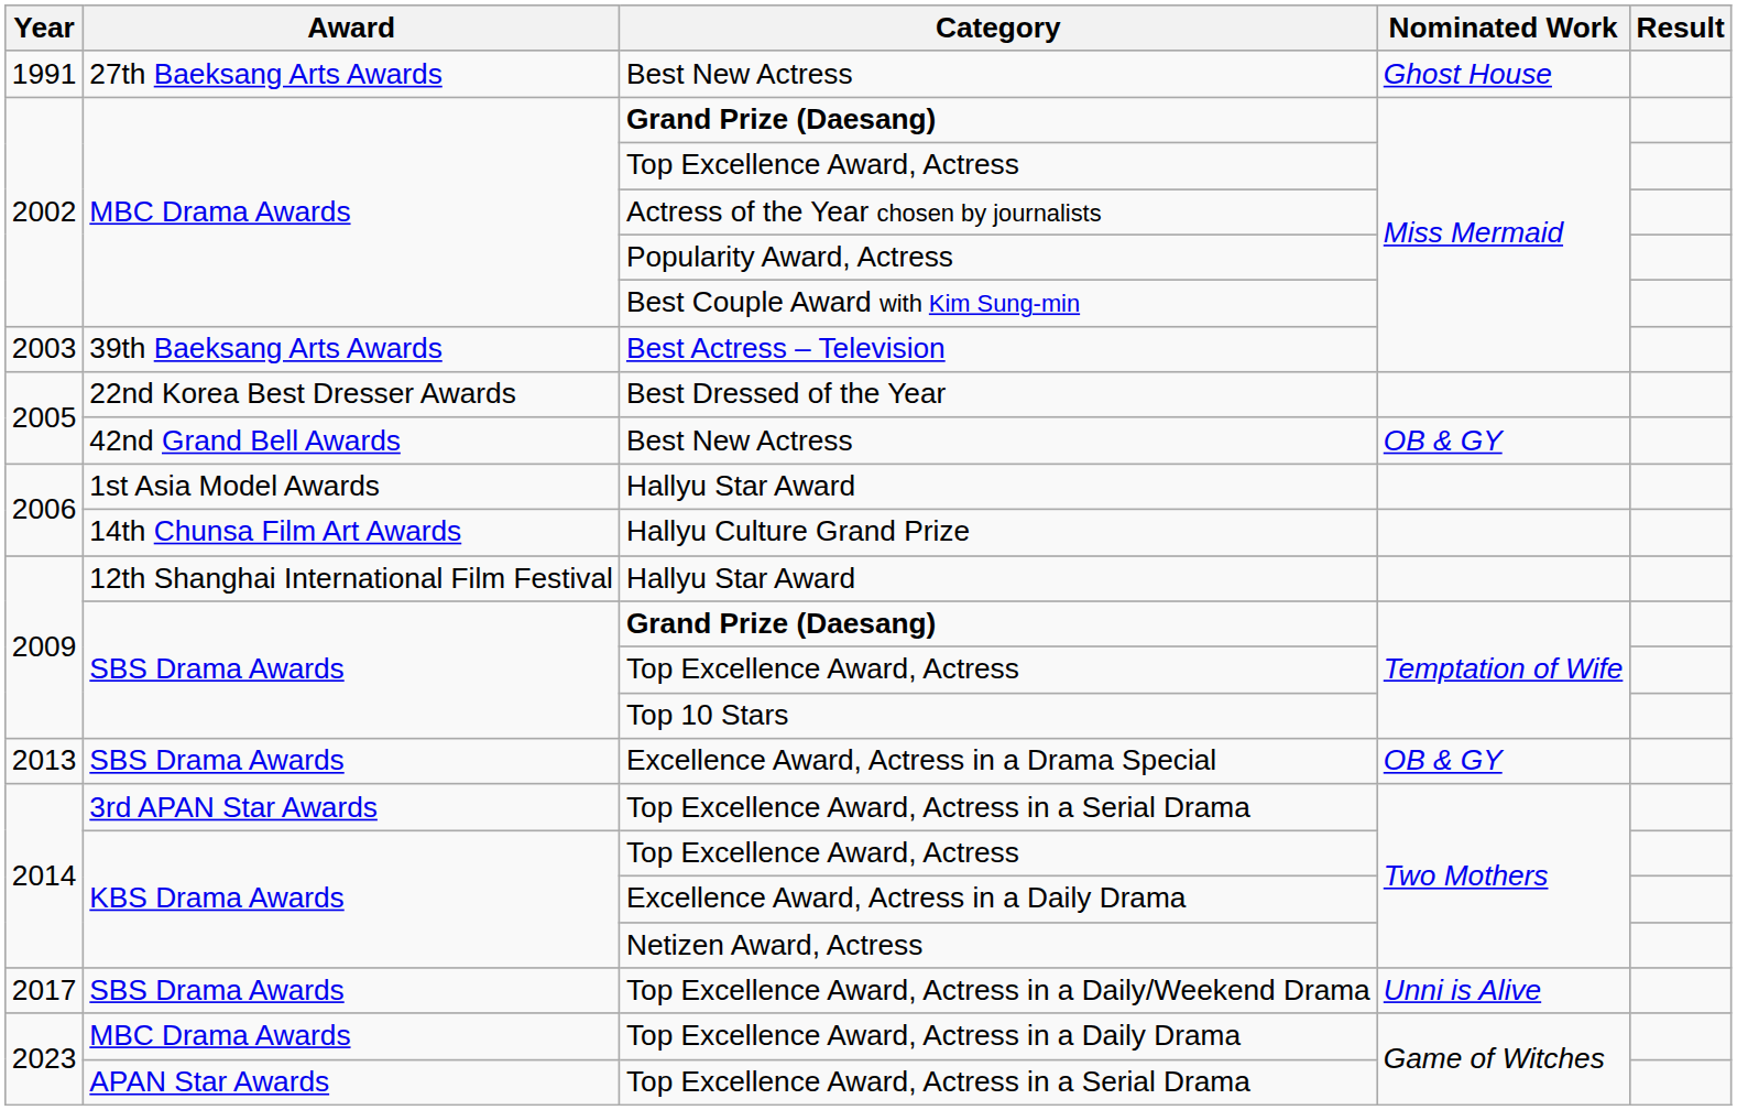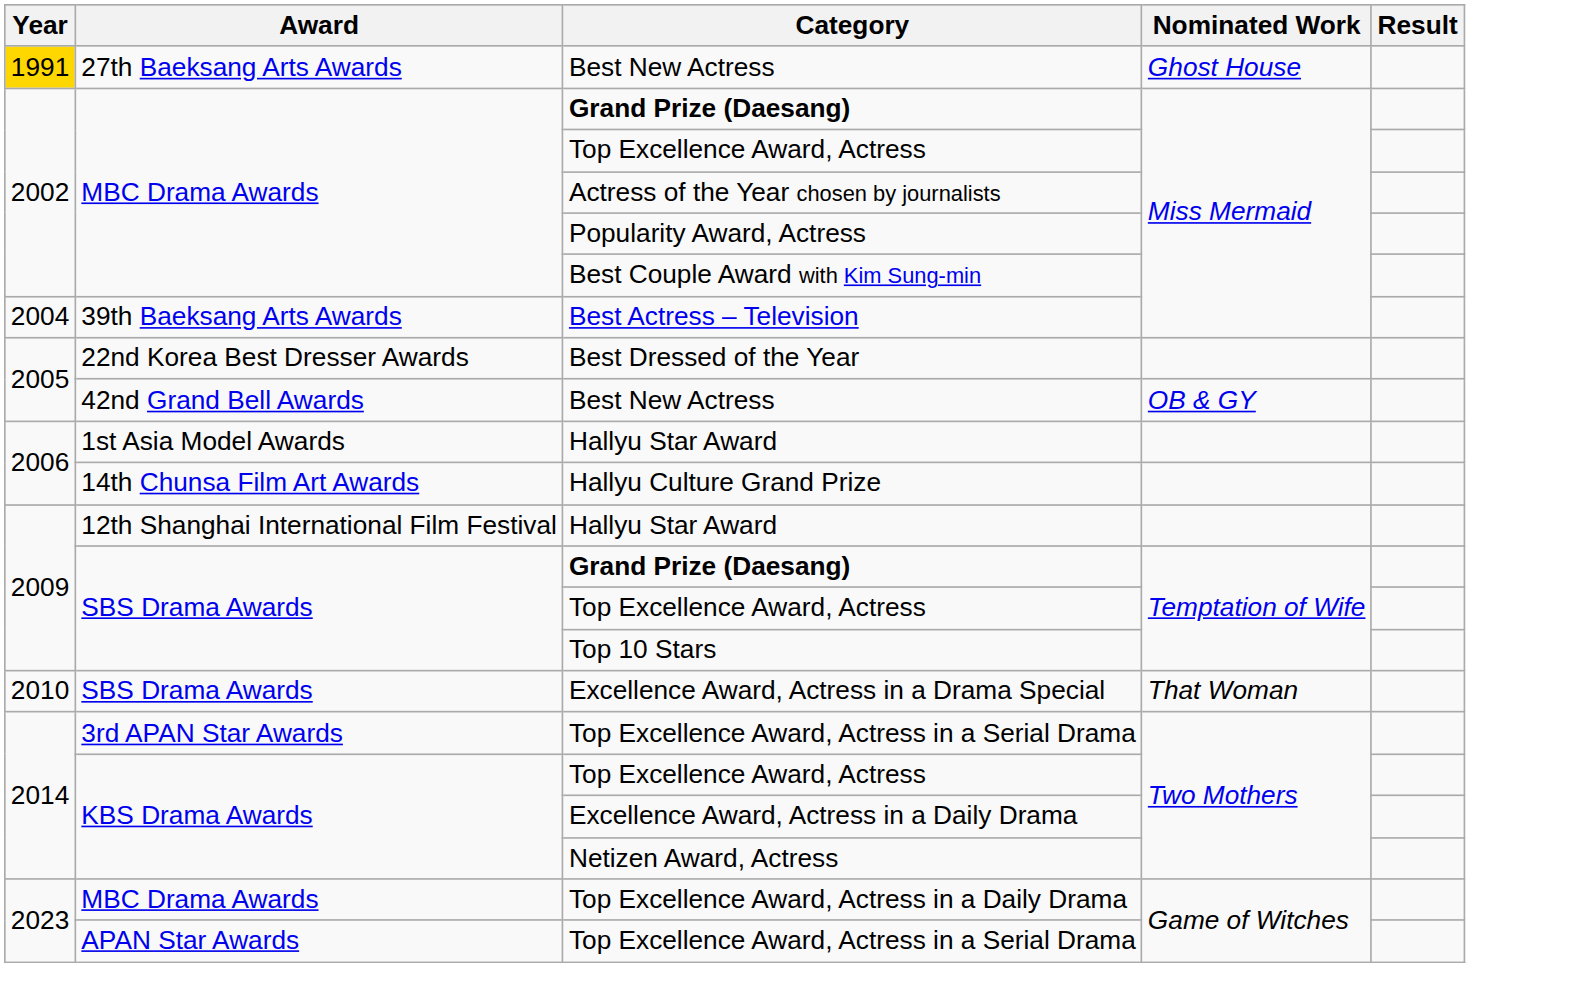 <table class="wikitable">
 <tr>
 <th>Year</th>
 <th>Award</th>
 <th>Category</th>
 <th>Nominated Work</th>
 <th>Result</th>
 </tr>
 <tr>
-<td>1991</td>
+<td style="background: gold;">1991</td>
 <td>27th <a href='#'>Baeksang Arts Awards</a></td>
 <td>Best New Actress</td>
 <td><em><a href='#'>Ghost House</a></em></td>
 <td></td>
 </tr>
 <tr>
 <td rowspan=5>2002</td>
 <td rowspan=5><a href='#'>MBC Drama Awards</a></td>
 <td><strong>Grand Prize (Daesang)</strong></td>
 <td rowspan=6><em><a href='#'>Miss Mermaid</a></em></td>
 <td></td>
 </tr>
 <tr>
 <td>Top Excellence Award, Actress</td>
 <td></td>
 </tr>
 <tr>
 <td>Actress of the Year <small>chosen by journalists</small></td>
 <td></td>
 </tr>
 <tr>
 <td>Popularity Award, Actress</td>
 <td></td>
 </tr>
 <tr>
 <td>Best Couple Award <small>with <a href='#'>Kim Sung-min</a></small></td>
 <td></td>
 </tr>
 <tr>
-<td>2003</td>
+<td>2004</td>
 <td>39th <a href='#'>Baeksang Arts Awards</a></td>
 <td><a href='#'>Best Actress – Television</a></td>
 <td></td>
 </tr>
 <tr>
 <td rowspan=2>2005</td>
 <td>22nd Korea Best Dresser Awards</td>
 <td>Best Dressed of the Year</td>
 <td></td>
 <td></td>
 </tr>
 <tr>
 <td>42nd <a href='#'>Grand Bell Awards</a></td>
 <td>Best New Actress</td>
 <td><em><a href='#'>OB & GY</a></em></td>
 <td></td>
 </tr>
 <tr>
 <td rowspan=2>2006</td>
 <td>1st Asia Model Awards</td>
 <td>Hallyu Star Award</td>
 <td></td>
 <td></td>
 </tr>
 <tr>
 <td>14th <a href='#'>Chunsa Film Art Awards</a></td>
 <td>Hallyu Culture Grand Prize</td>
 <td></td>
 <td></td>
 </tr>
 <tr>
 <td rowspan=4>2009</td>
 <td>12th Shanghai International Film Festival</td>
 <td>Hallyu Star Award</td>
 <td></td>
 <td></td>
 </tr>
 <tr>
 <td rowspan=3><a href='#'>SBS Drama Awards</a></td>
 <td><strong>Grand Prize (Daesang)</strong></td>
 <td rowspan=3><em><a href='#'>Temptation of Wife</a></em></td>
 <td></td>
 </tr>
 <tr>
 <td>Top Excellence Award, Actress</td>
 <td></td>
 </tr>
 <tr>
 <td>Top 10 Stars</td>
 <td></td>
 </tr>
 <tr>
-<td>2013</td>
+<td>2010</td>
 <td><a href='#'>SBS Drama Awards</a></td>
 <td>Excellence Award, Actress in a Drama Special</td>
-<td><em><a href='#'>OB & GY</a></em></td>
+<td><em>That Woman</em></td>
 <td></td>
 </tr>
 <tr>
 <td rowspan=4>2014</td>
 <td><a href='#'>3rd APAN Star Awards</a></td>
 <td>Top Excellence Award, Actress in a Serial Drama</td>
 <td rowspan=4><em><a href='#'>Two Mothers</a></em></td>
 <td></td>
 </tr>
 <tr>
 <td rowspan=3><a href='#'>KBS Drama Awards</a></td>
 <td>Top Excellence Award, Actress</td>
 <td></td>
 </tr>
 <tr>
 <td>Excellence Award, Actress in a Daily Drama</td>
 <td></td>
 </tr>
 <tr>
 <td>Netizen Award, Actress</td>
 <td></td>
 </tr>
 <tr>
-<td>2017</td>
-<td><a href='#'>SBS Drama Awards</a></td>
-<td>Top Excellence Award, Actress in a Daily/Weekend Drama</td>
-<td><em><a href='#'>Unni is Alive</a></em></td>
-<td></td>
-</tr>
-<tr>
 <td rowspan=2>2023</td>
 <td rowspan=1><a href='#'>MBC Drama Awards</a></td>
 <td>Top Excellence Award, Actress in a Daily Drama</td>
 <td rowspan=2><em>Game of Witches</em></td>
 <td></td>
 </tr>
 <tr>
 <td rowspan=1><a href='#'>APAN Star Awards</a></td>
 <td>Top Excellence Award, Actress in a Serial Drama</td>
 <td></td>
 </tr>
 <tr>
 </tr>
 </table>
